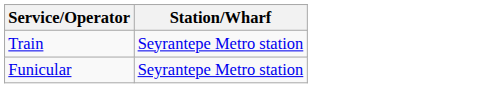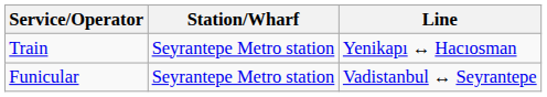 <table class="wikitable">
 <tr>
 <th>Service/Operator</th>
 <th>Station/Wharf</th>
+<th>Line</th>
 </tr>
 <tr>
 <td><a href='#'>Train</a>  </td>
 <td><a href='#'>Seyrantepe Metro station</a> </td>
+<td> <a href='#'>Yenikapı</a> ↔ <a href='#'>Hacıosman</a></td>
 </tr>
 <tr>
 <td><a href='#'>Funicular</a>  </td>
 <td><a href='#'>Seyrantepe Metro station</a> </td>
+<td> <a href='#'>Vadistanbul</a> ↔ <a href='#'>Seyrantepe</a></td>
 </tr>
 </table>
